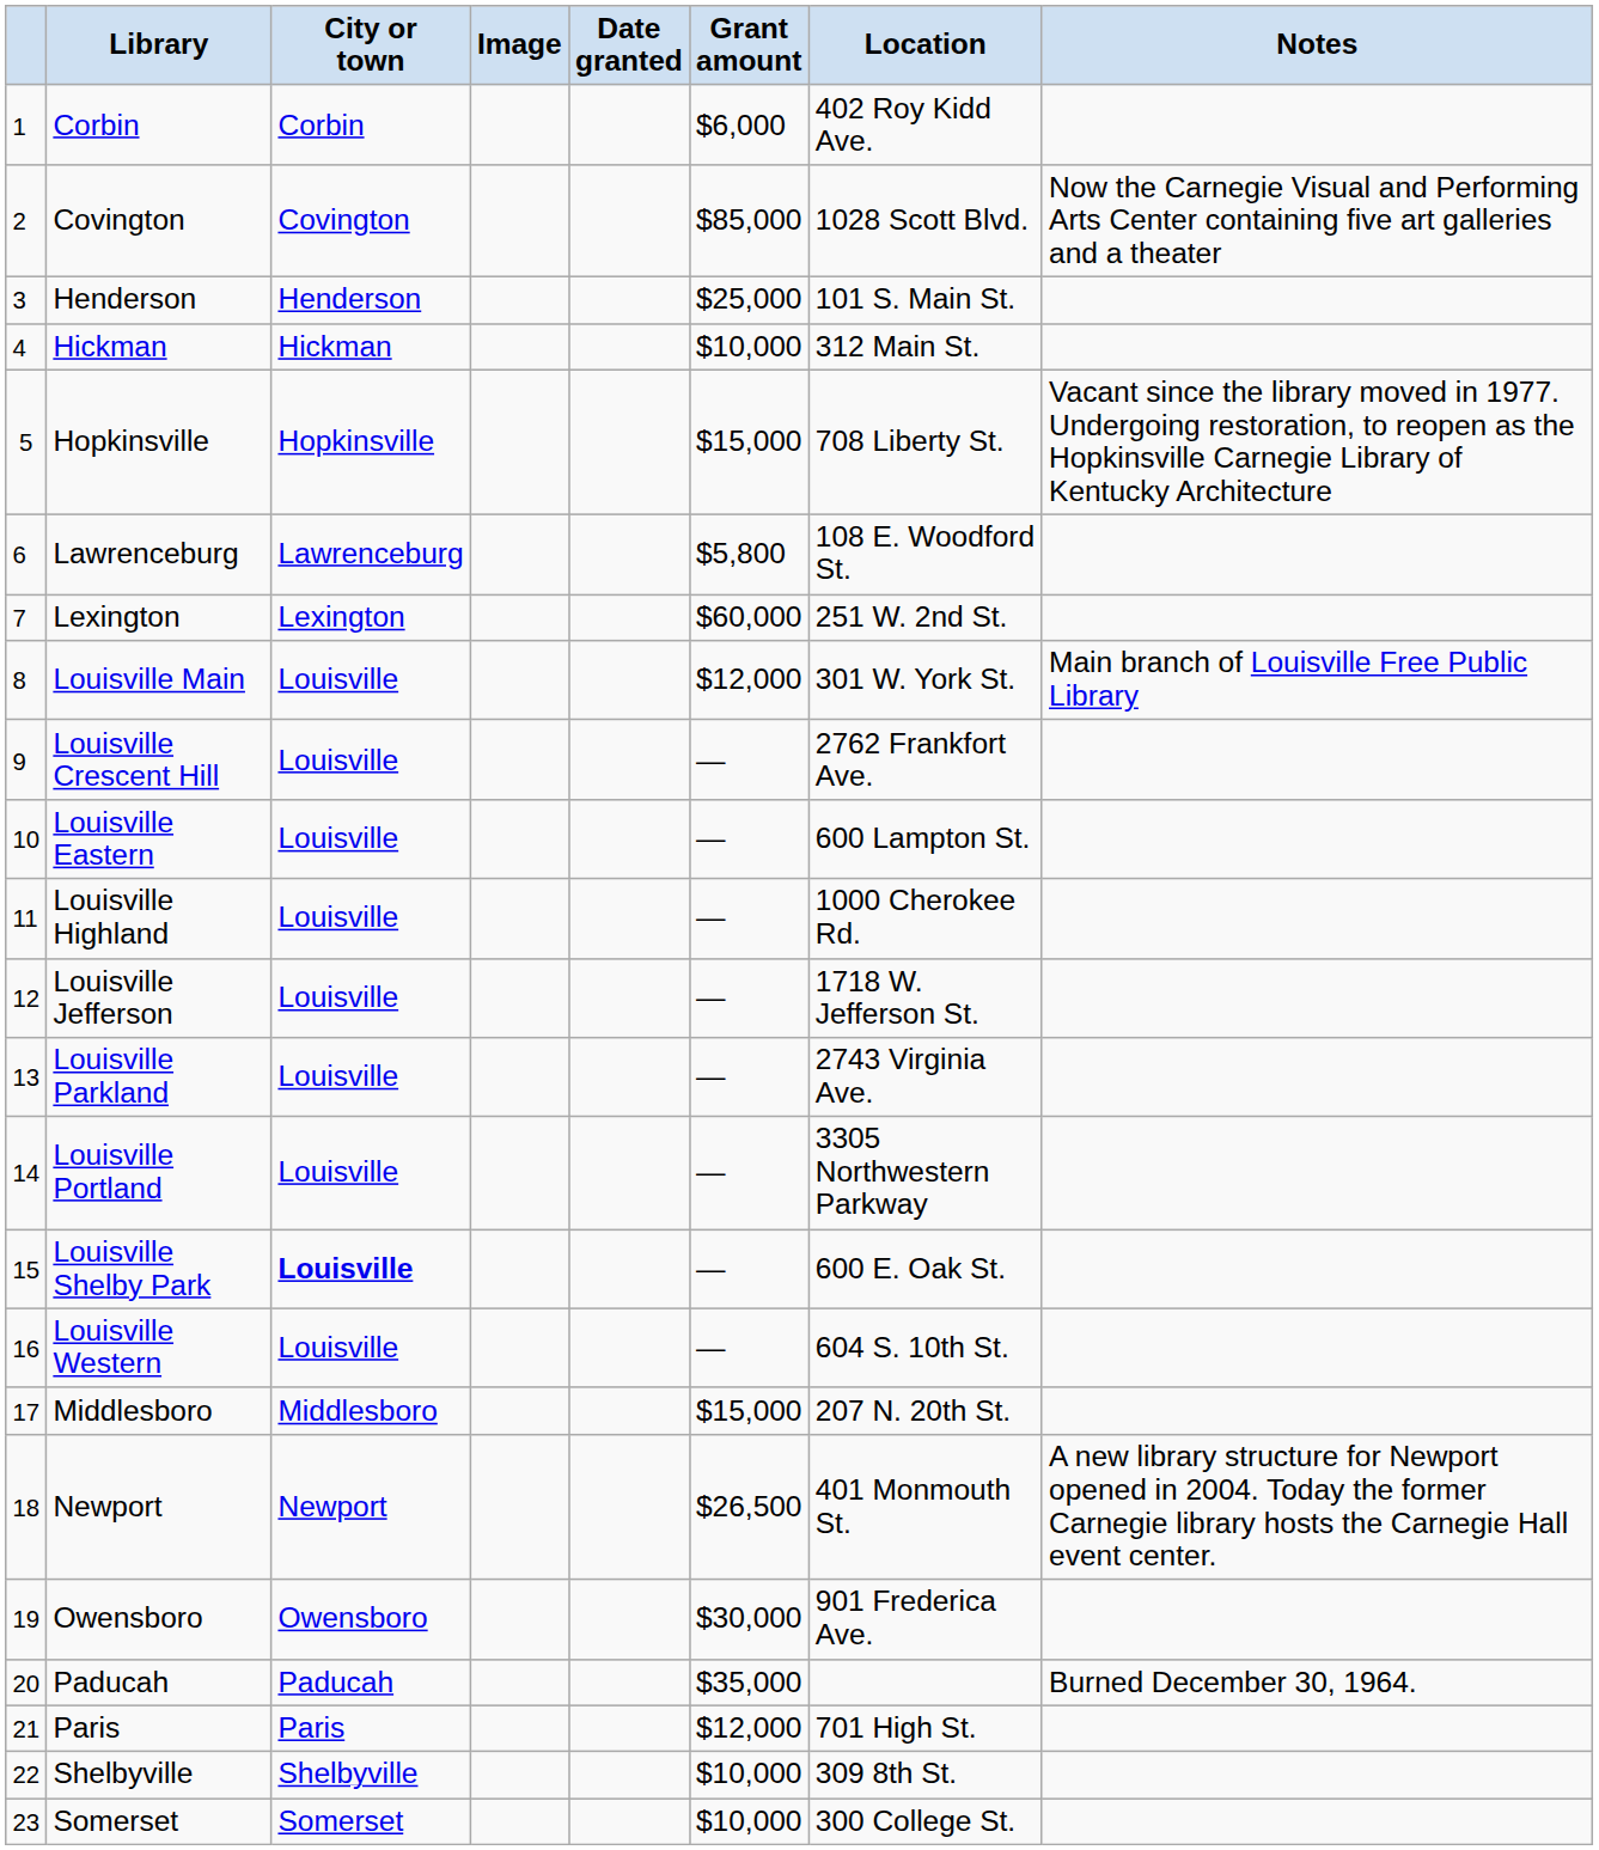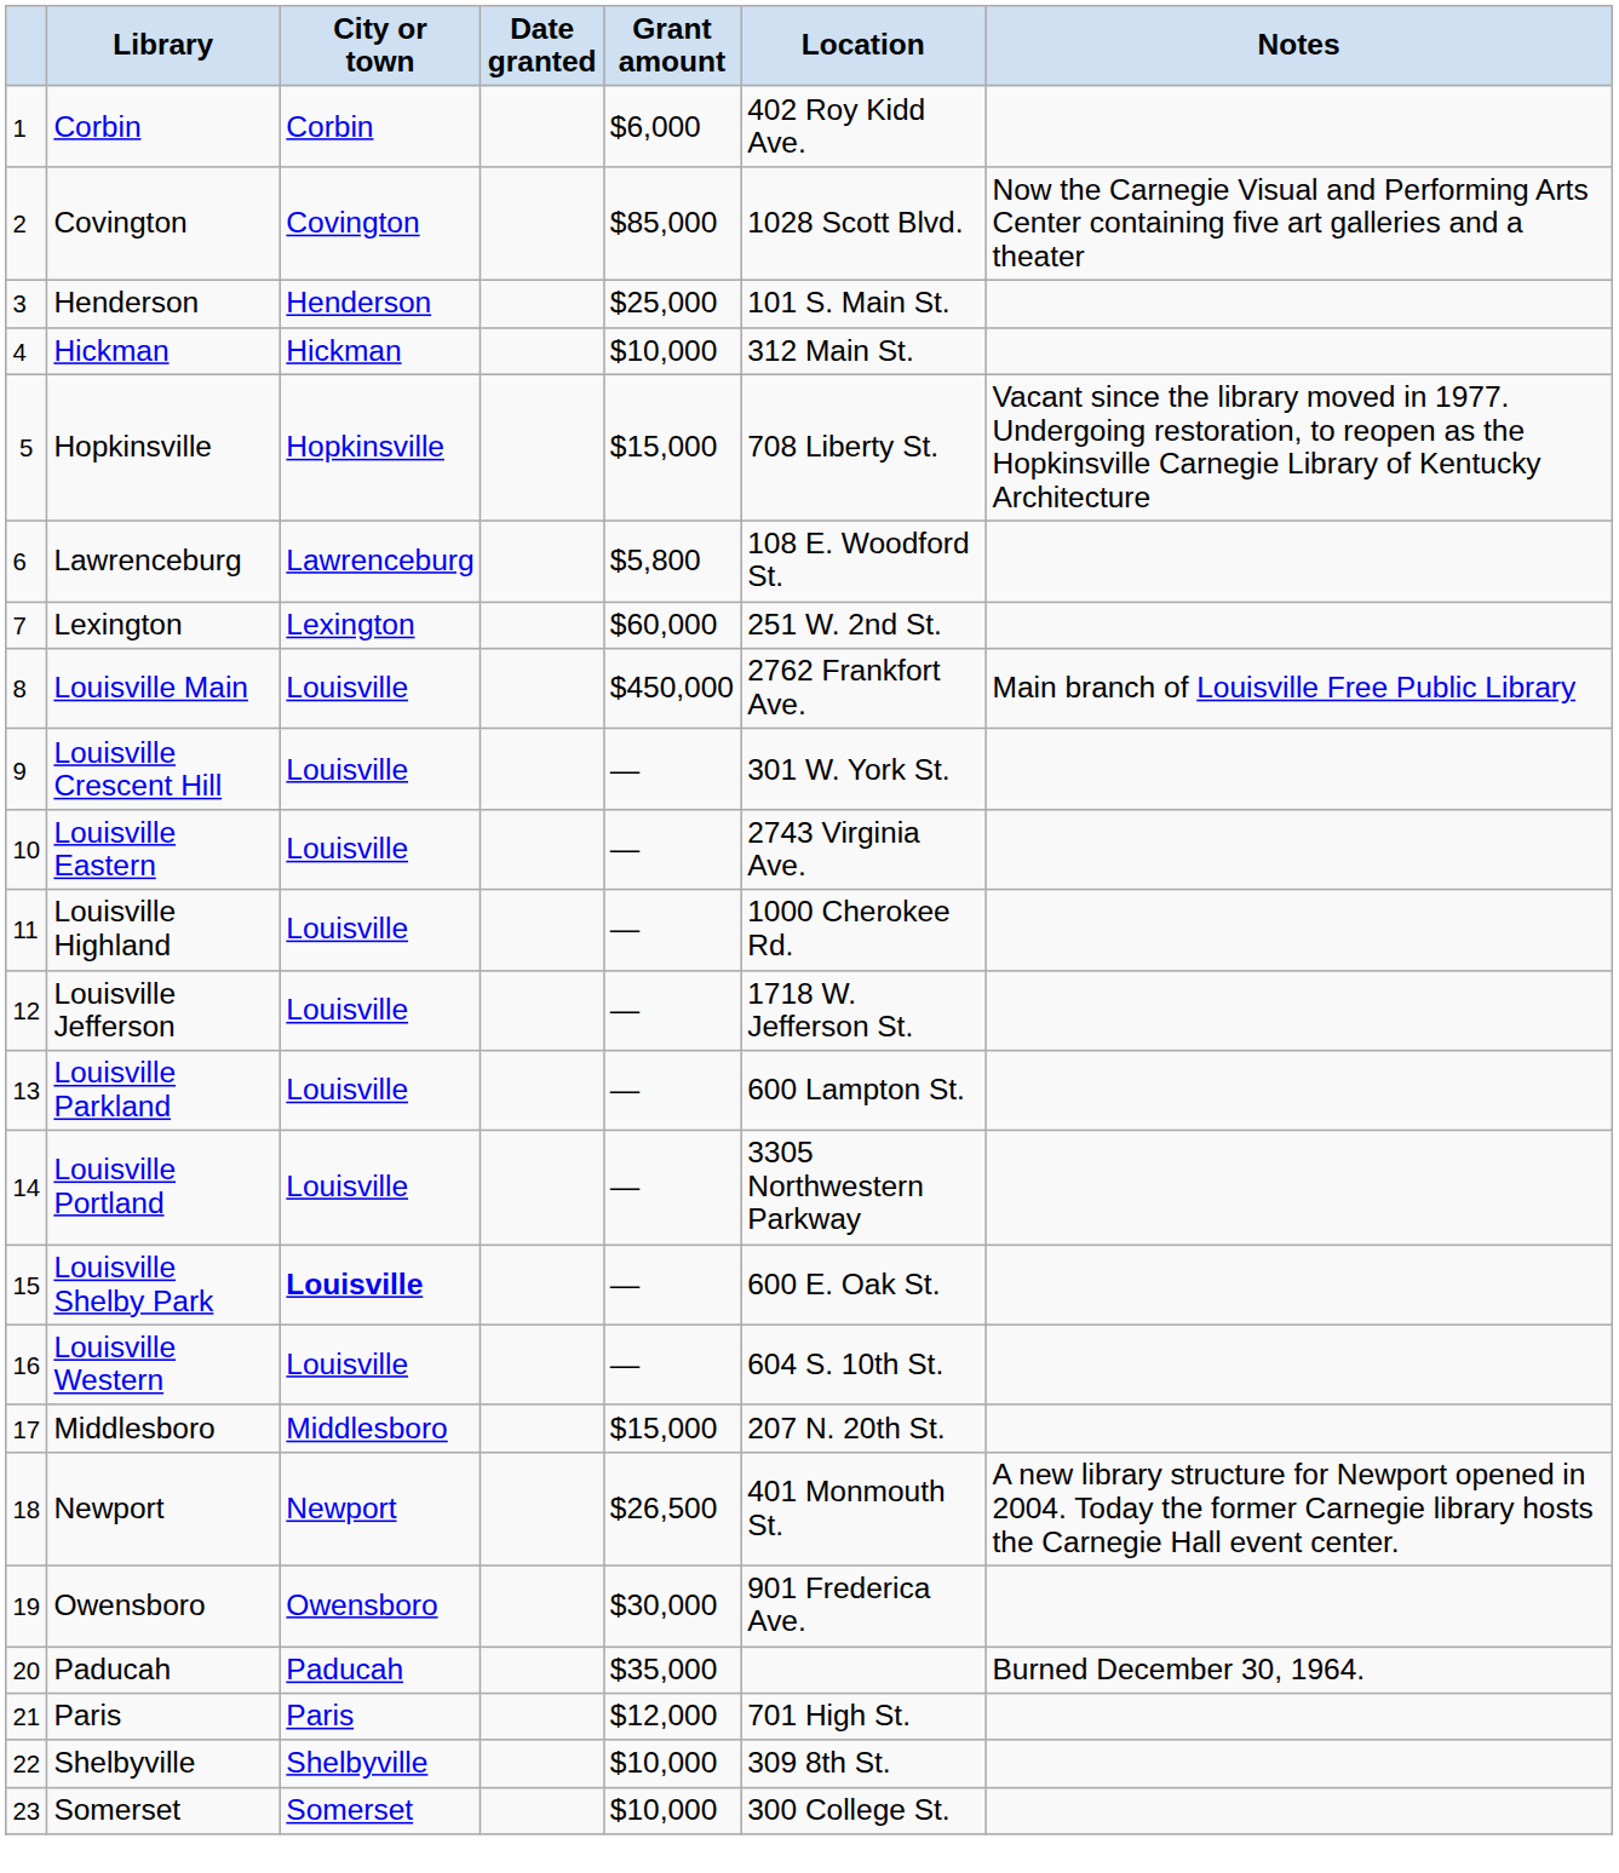 <table class="wikitable sortable" align="center">
 <tr>
 <th style="background-color:#CEE0F2;"></th>
 <th style="background-color:#CEE0F2;">Library</th>
 <th style="background-color:#CEE0F2;">City or<br>town</th>
-<th style="background-color:#CEE0F2;" class="unsortable">Image</th>
 <th style="background-color:#CEE0F2;">Date<br>granted</th>
 <th style="background-color:#CEE0F2;">Grant<br>amount</th>
 <th style="background-color:#CEE0F2;">Location</th>
 <th style="background-color:#CEE0F2;" class="unsortable">Notes</th>
 </tr>
 <tr ->
 <td><small>1</small></td>
 <td><a href='#'>Corbin</a></td>
 <td><a href='#'>Corbin</a></td>
 <td></td>
-<td></td>
 <td>$6,000</td>
 <td>402 Roy Kidd Ave.<br><small></small></td>
 <td></td>
 </tr>
 <tr ->
 <td><small>2</small></td>
 <td>Covington</td>
 <td><a href='#'>Covington</a></td>
-<td></td>
 <td></td>
 <td>$85,000</td>
 <td>1028 Scott Blvd.<br><small></small></td>
 <td>Now the Carnegie Visual and Performing Arts Center containing five art galleries and a theater</td>
 </tr>
 <tr ->
 <td><small>3</small></td>
 <td>Henderson</td>
 <td><a href='#'>Henderson</a></td>
 <td></td>
-<td></td>
 <td>$25,000</td>
 <td>101 S. Main St.</td>
 <td></td>
 </tr>
 <tr ->
 <td><small>4</small></td>
 <td><a href='#'>Hickman</a></td>
 <td><a href='#'>Hickman</a></td>
-<td></td>
 <td></td>
 <td>$10,000</td>
 <td>312 Main St.<br><small></small></td>
 <td></td>
 </tr>
 <tr ->
 <td align=center><small>5</small></td>
 <td>Hopkinsville</td>
 <td><a href='#'>Hopkinsville</a></td>
 <td></td>
-<td></td>
 <td>$15,000</td>
 <td>708 Liberty St.</td>
 <td>Vacant since the library moved in 1977. Undergoing restoration, to reopen as the Hopkinsville Carnegie Library of Kentucky Architecture</td>
 </tr>
 <tr ->
 <td><small>6</small></td>
 <td>Lawrenceburg</td>
 <td><a href='#'>Lawrenceburg</a></td>
-<td></td>
 <td></td>
 <td>$5,800</td>
 <td>108 E. Woodford St.</td>
 <td></td>
 </tr>
 <tr ->
 <td><small>7</small></td>
 <td>Lexington</td>
 <td><a href='#'>Lexington</a></td>
 <td></td>
-<td></td>
 <td>$60,000</td>
 <td>251 W. 2nd St.</td>
 <td></td>
 </tr>
 <tr ->
 <td><small>8</small></td>
 <td><a href='#'>Louisville Main</a></td>
 <td><a href='#'>Louisville</a></td>
 <td></td>
-<td></td>
-<td>$12,000</td>
-<td>301 W. York St.<br><small></small></td>
+<td>$450,000</td>
+<td>2762 Frankfort Ave.<br><small></small></td>
 <td>Main branch of <a href='#'>Louisville Free Public Library</a></td>
 </tr>
 <tr ->
 <td><small>9</small></td>
 <td><a href='#'>Louisville Crescent Hill</a></td>
 <td><a href='#'>Louisville</a></td>
 <td></td>
-<td></td>
 <td>—</td>
-<td>2762 Frankfort Ave.<br><small></small></td>
+<td>301 W. York St.<br><small></small></td>
 <td></td>
 </tr>
 <tr ->
 <td><small>10</small></td>
 <td><a href='#'>Louisville Eastern</a></td>
 <td><a href='#'>Louisville</a></td>
 <td></td>
-<td></td>
 <td>—</td>
-<td>600 Lampton St.</td>
+<td>2743 Virginia Ave.</td>
 <td></td>
 </tr>
 <tr ->
 <td><small>11</small></td>
 <td>Louisville Highland</td>
 <td><a href='#'>Louisville</a></td>
-<td></td>
 <td></td>
 <td>—</td>
 <td>1000 Cherokee Rd.</td>
 <td></td>
 </tr>
 <tr ->
 <td><small>12</small></td>
 <td>Louisville Jefferson</td>
 <td><a href='#'>Louisville</a></td>
 <td></td>
-<td></td>
 <td>—</td>
 <td>1718 W. Jefferson St.<br><small></small></td>
 <td></td>
 </tr>
 <tr ->
 <td><small>13</small></td>
 <td><a href='#'>Louisville Parkland</a></td>
 <td><a href='#'>Louisville</a></td>
 <td></td>
-<td></td>
 <td>—</td>
-<td>2743 Virginia Ave.</td>
+<td>600 Lampton St.</td>
 <td></td>
 </tr>
 <tr ->
 <td><small>14</small></td>
 <td><a href='#'>Louisville Portland</a></td>
 <td><a href='#'>Louisville</a></td>
-<td></td>
 <td></td>
 <td>—</td>
 <td>3305 Northwestern Parkway</td>
 <td></td>
 </tr>
 <tr ->
 <td><small>15</small></td>
 <td><a href='#'>Louisville Shelby Park</a></td>
 <td><strong><a href='#'>Louisville</a></strong></td>
 <td></td>
-<td></td>
 <td>—</td>
 <td>600 E. Oak St.<br><small></small></td>
 <td></td>
 </tr>
 <tr ->
 <td><small>16</small></td>
 <td><a href='#'>Louisville Western</a></td>
 <td><a href='#'>Louisville</a></td>
-<td></td>
 <td></td>
 <td>—</td>
 <td>604 S. 10th St.<br><small></small></td>
 <td></td>
 </tr>
 <tr ->
 <td><small>17</small></td>
 <td>Middlesboro</td>
 <td><a href='#'>Middlesboro</a></td>
 <td></td>
-<td></td>
 <td>$15,000</td>
 <td>207 N. 20th St.<br><small></small></td>
 <td></td>
 </tr>
 <tr ->
 <td><small>18</small></td>
 <td>Newport</td>
 <td><a href='#'>Newport</a></td>
-<td></td>
 <td></td>
 <td>$26,500</td>
 <td>401 Monmouth St.</td>
 <td>A new library structure for Newport opened in 2004. Today the former Carnegie library hosts the Carnegie Hall event center.</td>
 </tr>
 <tr ->
 <td><small>19</small></td>
 <td>Owensboro</td>
 <td><a href='#'>Owensboro</a></td>
 <td></td>
-<td></td>
 <td>$30,000</td>
 <td>901 Frederica Ave.<br><small></small></td>
 <td></td>
 </tr>
 <tr ->
 <td align=center><small>20</small></td>
 <td>Paducah</td>
 <td><a href='#'>Paducah</a></td>
-<td></td>
 <td></td>
 <td>$35,000</td>
 <td></td>
 <td>Burned December 30, 1964.</td>
 </tr>
 <tr ->
 <td><small>21</small></td>
 <td>Paris</td>
 <td><a href='#'>Paris</a></td>
 <td></td>
-<td></td>
 <td>$12,000</td>
 <td>701 High St.</td>
 <td></td>
 </tr>
 <tr ->
 <td><small>22</small></td>
 <td>Shelbyville</td>
 <td><a href='#'>Shelbyville</a></td>
-<td></td>
 <td></td>
 <td>$10,000</td>
 <td>309 8th St.<br><small></small></td>
 <td></td>
 </tr>
 <tr ->
 <td><small>23</small></td>
 <td>Somerset</td>
 <td><a href='#'>Somerset</a></td>
 <td></td>
-<td></td>
 <td>$10,000</td>
 <td>300 College St.<br><small></small></td>
 <td></td>
 </tr>
 </table>
